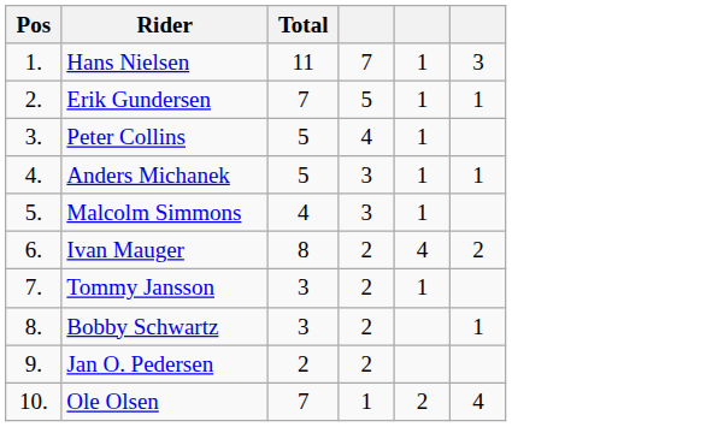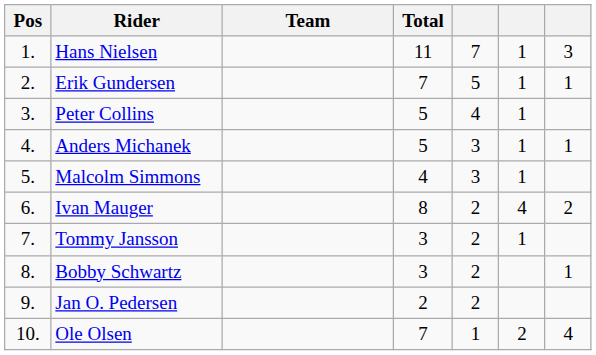 <table class="wikitable" style="font-size: 95%">
 <tr>
 <th width="30">Pos</th>
 <th style="width:130px;">Rider</th>
+<th style="width:130px;">Team</th>
 <th width="40">Total</th>
 <th width="30" ></th>
 <th width="30" ></th>
 <th width="30" ></th>
 </tr>
 <tr align=center>
 <td>1.</td>
 <td align=left><a href='#'>Hans Nielsen</a></td>
+<td align=left></td>
 <td>11</td>
 <td>7</td>
 <td>1</td>
 <td>3</td>
 </tr>
 <tr align=center>
 <td>2.</td>
 <td align=left><a href='#'>Erik Gundersen</a></td>
+<td align=left></td>
 <td>7</td>
 <td>5</td>
 <td>1</td>
 <td>1</td>
 </tr>
 <tr align=center>
 <td>3.</td>
 <td align=left><a href='#'>Peter Collins</a></td>
+<td align=left></td>
 <td>5</td>
 <td>4</td>
 <td>1</td>
 <td></td>
 </tr>
 <tr align=center>
 <td>4.</td>
 <td align=left><a href='#'>Anders Michanek</a></td>
+<td align=left></td>
 <td>5</td>
 <td>3</td>
 <td>1</td>
 <td>1</td>
 </tr>
 <tr align=center>
 <td>5.</td>
 <td align=left><a href='#'>Malcolm Simmons</a></td>
+<td align=left></td>
 <td>4</td>
 <td>3</td>
 <td>1</td>
 <td></td>
 </tr>
 <tr align=center>
 <td>6.</td>
 <td align=left><a href='#'>Ivan Mauger</a></td>
+<td align=left></td>
 <td>8</td>
 <td>2</td>
 <td>4</td>
 <td>2</td>
 </tr>
 <tr align=center>
 <td>7.</td>
 <td align=left><a href='#'>Tommy Jansson</a></td>
+<td align=left></td>
 <td>3</td>
 <td>2</td>
 <td>1</td>
 <td></td>
 </tr>
 <tr align=center>
 <td>8.</td>
 <td align=left><a href='#'>Bobby Schwartz</a></td>
+<td align=left></td>
 <td>3</td>
 <td>2</td>
 <td></td>
 <td>1</td>
 </tr>
 <tr align=center>
 <td>9.</td>
 <td align=left><a href='#'>Jan O. Pedersen</a></td>
+<td align=left></td>
 <td>2</td>
 <td>2</td>
 <td></td>
 <td></td>
 </tr>
 <tr align=center>
 <td>10.</td>
 <td align=left><a href='#'>Ole Olsen</a></td>
+<td align=left></td>
 <td>7</td>
 <td>1</td>
 <td>2</td>
 <td>4</td>
 </tr>
 </table>
